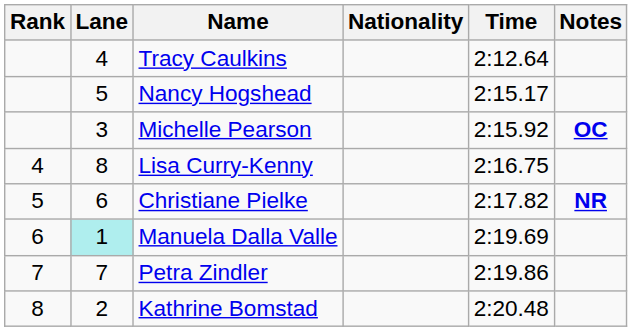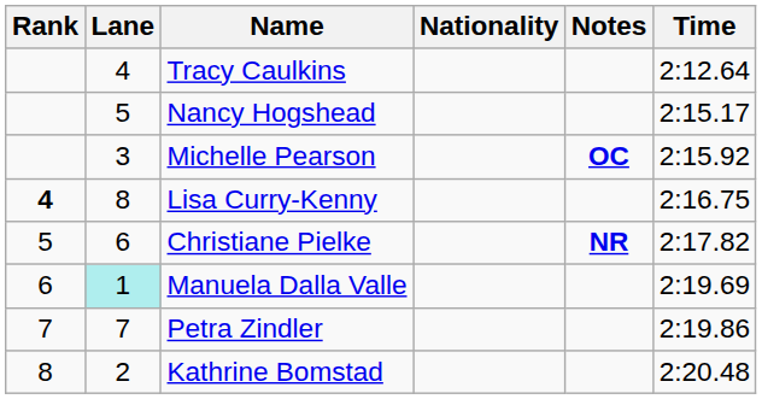 <table class="wikitable sortable" style="text-align:center">
 <tr>
 <th>Rank</th>
 <th>Lane</th>
 <th>Name</th>
 <th>Nationality</th>
+<th>Notes</th>
 <th>Time</th>
-<th>Notes</th>
 </tr>
 <tr>
 <td></td>
 <td>4</td>
 <td align=left><a href='#'>Tracy Caulkins</a></td>
 <td align=left></td>
+<td></td>
 <td>2:12.64</td>
-<td></td>
 </tr>
 <tr>
 <td></td>
 <td>5</td>
 <td align=left><a href='#'>Nancy Hogshead</a></td>
 <td align=left></td>
+<td></td>
 <td>2:15.17</td>
-<td></td>
 </tr>
 <tr>
 <td></td>
 <td>3</td>
 <td align=left><a href='#'>Michelle Pearson</a></td>
 <td align=left></td>
+<td><strong><a href='#'>OC</a></strong></td>
 <td>2:15.92</td>
-<td><strong><a href='#'>OC</a></strong></td>
 </tr>
 <tr>
-<td>4</td>
+<td><strong>4</strong></td>
 <td>8</td>
 <td align=left><a href='#'>Lisa Curry-Kenny</a></td>
 <td align=left></td>
+<td></td>
 <td>2:16.75</td>
-<td></td>
 </tr>
 <tr>
 <td>5</td>
 <td>6</td>
 <td align=left><a href='#'>Christiane Pielke</a></td>
 <td align=left></td>
+<td><strong><a href='#'>NR</a></strong></td>
 <td>2:17.82</td>
-<td><strong><a href='#'>NR</a></strong></td>
 </tr>
 <tr>
 <td>6</td>
 <td style="background: paleturquoise;">1</td>
 <td align=left><a href='#'>Manuela Dalla Valle</a></td>
 <td align=left></td>
+<td></td>
 <td>2:19.69</td>
-<td></td>
 </tr>
 <tr>
 <td>7</td>
 <td>7</td>
 <td align=left><a href='#'>Petra Zindler</a></td>
 <td align=left></td>
+<td></td>
 <td>2:19.86</td>
-<td></td>
 </tr>
 <tr>
 <td>8</td>
 <td>2</td>
 <td align=left><a href='#'>Kathrine Bomstad</a></td>
 <td align=left></td>
+<td></td>
 <td>2:20.48</td>
-<td></td>
 </tr>
 </table>
